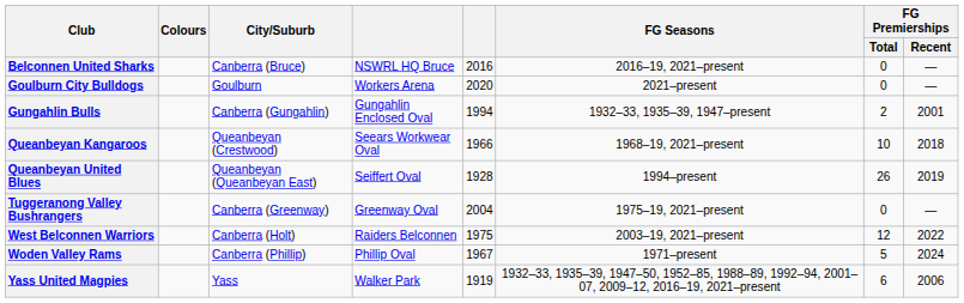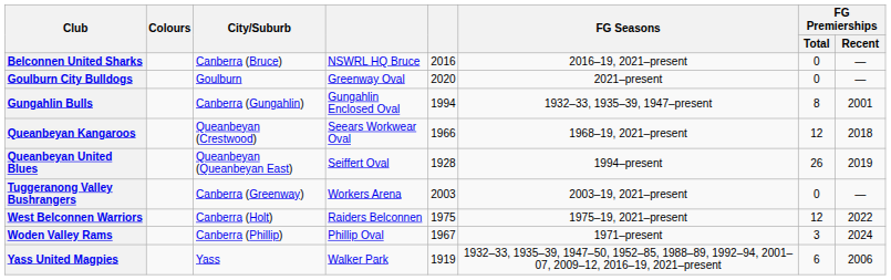 <table class="wikitable sortable" style="text-align:center; width:100%">
 <tr>
 <th rowspan="2">Club</th>
 <th rowspan="2" class="unsortable">Colours</th>
 <th rowspan="2">City/Suburb</th>
 <th rowspan="2"></th>
 <th rowspan="2"></th>
 <th rowspan="2">FG Seasons</th>
 <th colspan="2">FG Premierships</th>
 </tr>
 <tr>
 <th data-sort-type="number">Total</th>
 <th>Recent</th>
 </tr>
 <tr>
 <th style="text-align:left"><a href='#'>Belconnen United Sharks</a></th>
 <td></td>
 <td style="text-align:left"><a href='#'>Canberra</a> (<a href='#'>Bruce</a>)</td>
 <td style="text-align:left"><a href='#'>NSWRL HQ Bruce</a></td>
 <td>2016</td>
 <td>2016–19, 2021–present</td>
 <td>0</td>
 <td>—</td>
 </tr>
 <tr>
 <th style="text-align:left"><a href='#'>Goulburn City Bulldogs</a></th>
 <td></td>
 <td style="text-align:left"><a href='#'>Goulburn</a></td>
-<td style="text-align:left"><a href='#'>Workers Arena</a></td>
+<td style="text-align:left"><a href='#'>Greenway Oval</a></td>
 <td>2020</td>
 <td>2021–present</td>
 <td>0</td>
 <td>—</td>
 </tr>
 <tr>
 <th style="text-align:left"><a href='#'>Gungahlin Bulls</a></th>
 <td></td>
 <td style="text-align:left"><a href='#'>Canberra</a> (<a href='#'>Gungahlin</a>)</td>
 <td style="text-align:left"><a href='#'>Gungahlin Enclosed Oval</a></td>
 <td>1994</td>
 <td>1932–33, 1935–39, 1947–present</td>
-<td>2</td>
+<td>8</td>
 <td>2001</td>
 </tr>
 <tr>
 <th style="text-align:left"><a href='#'>Queanbeyan Kangaroos</a></th>
 <td></td>
 <td style="text-align:left"><a href='#'>Queanbeyan</a> (<a href='#'>Crestwood</a>)</td>
 <td style="text-align:left"><a href='#'>Seears Workwear Oval</a></td>
 <td>1966</td>
 <td>1968–19, 2021–present</td>
-<td>10</td>
+<td>12</td>
 <td>2018</td>
 </tr>
 <tr>
 <th style="text-align:left"><a href='#'>Queanbeyan United Blues</a></th>
 <td></td>
 <td style="text-align:left"><a href='#'>Queanbeyan</a> (<a href='#'>Queanbeyan East</a>)</td>
 <td style="text-align:left"><a href='#'>Seiffert Oval</a></td>
 <td>1928</td>
 <td>1994–present</td>
 <td>26</td>
 <td>2019</td>
 </tr>
 <tr>
 <th style="text-align:left"><a href='#'>Tuggeranong Valley Bushrangers</a></th>
 <td></td>
 <td style="text-align:left"><a href='#'>Canberra</a> (<a href='#'>Greenway</a>)</td>
-<td style="text-align:left"><a href='#'>Greenway Oval</a></td>
-<td>2004</td>
-<td>1975–19, 2021–present</td>
+<td style="text-align:left"><a href='#'>Workers Arena</a></td>
+<td>2003</td>
+<td>2003–19, 2021–present</td>
 <td>0</td>
 <td>—</td>
 </tr>
 <tr>
 <th style="text-align:left"><a href='#'>West Belconnen Warriors</a></th>
 <td></td>
 <td style="text-align:left"><a href='#'>Canberra</a> (<a href='#'>Holt</a>)</td>
 <td style="text-align:left"><a href='#'>Raiders Belconnen</a></td>
 <td>1975</td>
-<td>2003–19, 2021–present</td>
+<td>1975–19, 2021–present</td>
 <td>12</td>
 <td>2022</td>
 </tr>
 <tr>
 <th style="text-align:left"><a href='#'>Woden Valley Rams</a></th>
 <td></td>
 <td style="text-align:left"><a href='#'>Canberra</a> (<a href='#'>Phillip</a>)</td>
 <td style="text-align:left"><a href='#'>Phillip Oval</a></td>
 <td>1967</td>
 <td>1971–present</td>
-<td>5</td>
+<td>3</td>
 <td>2024</td>
 </tr>
 <tr>
 <th style="text-align:left"><a href='#'>Yass United Magpies</a></th>
 <td></td>
 <td style="text-align:left"><a href='#'>Yass</a></td>
 <td style="text-align:left"><a href='#'>Walker Park</a></td>
 <td>1919</td>
 <td>1932–33, 1935–39, 1947–50, 1952–85, 1988–89, 1992–94, 2001–07, 2009–12, 2016–19, 2021–present</td>
 <td>6</td>
 <td>2006</td>
 </tr>
 </table>
